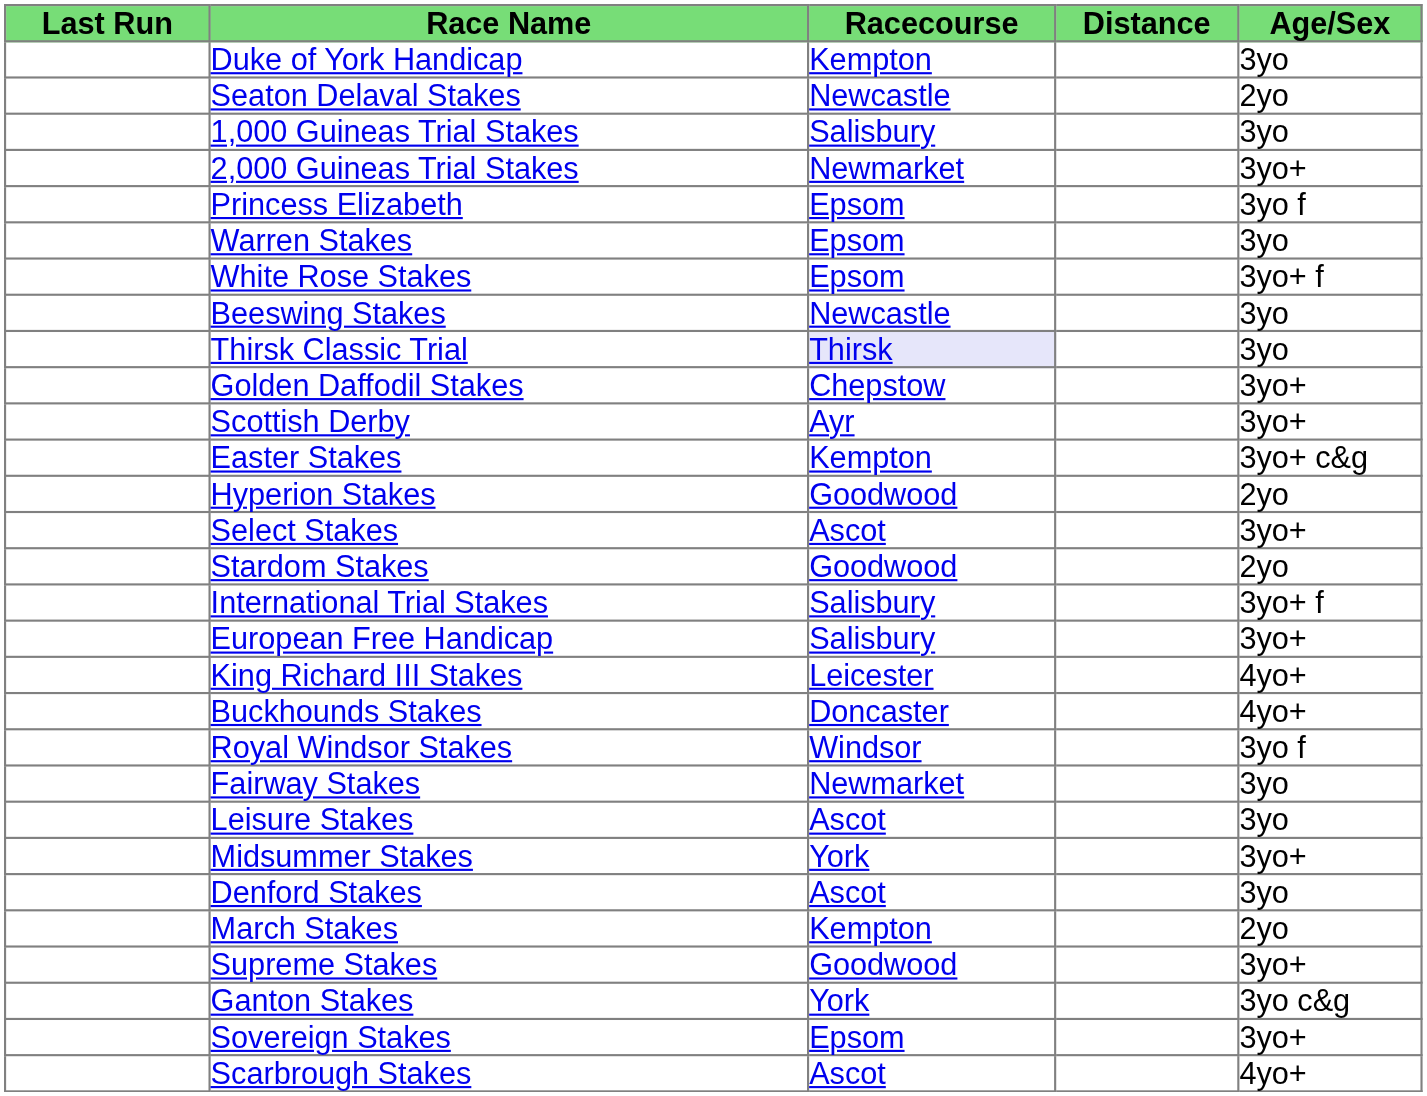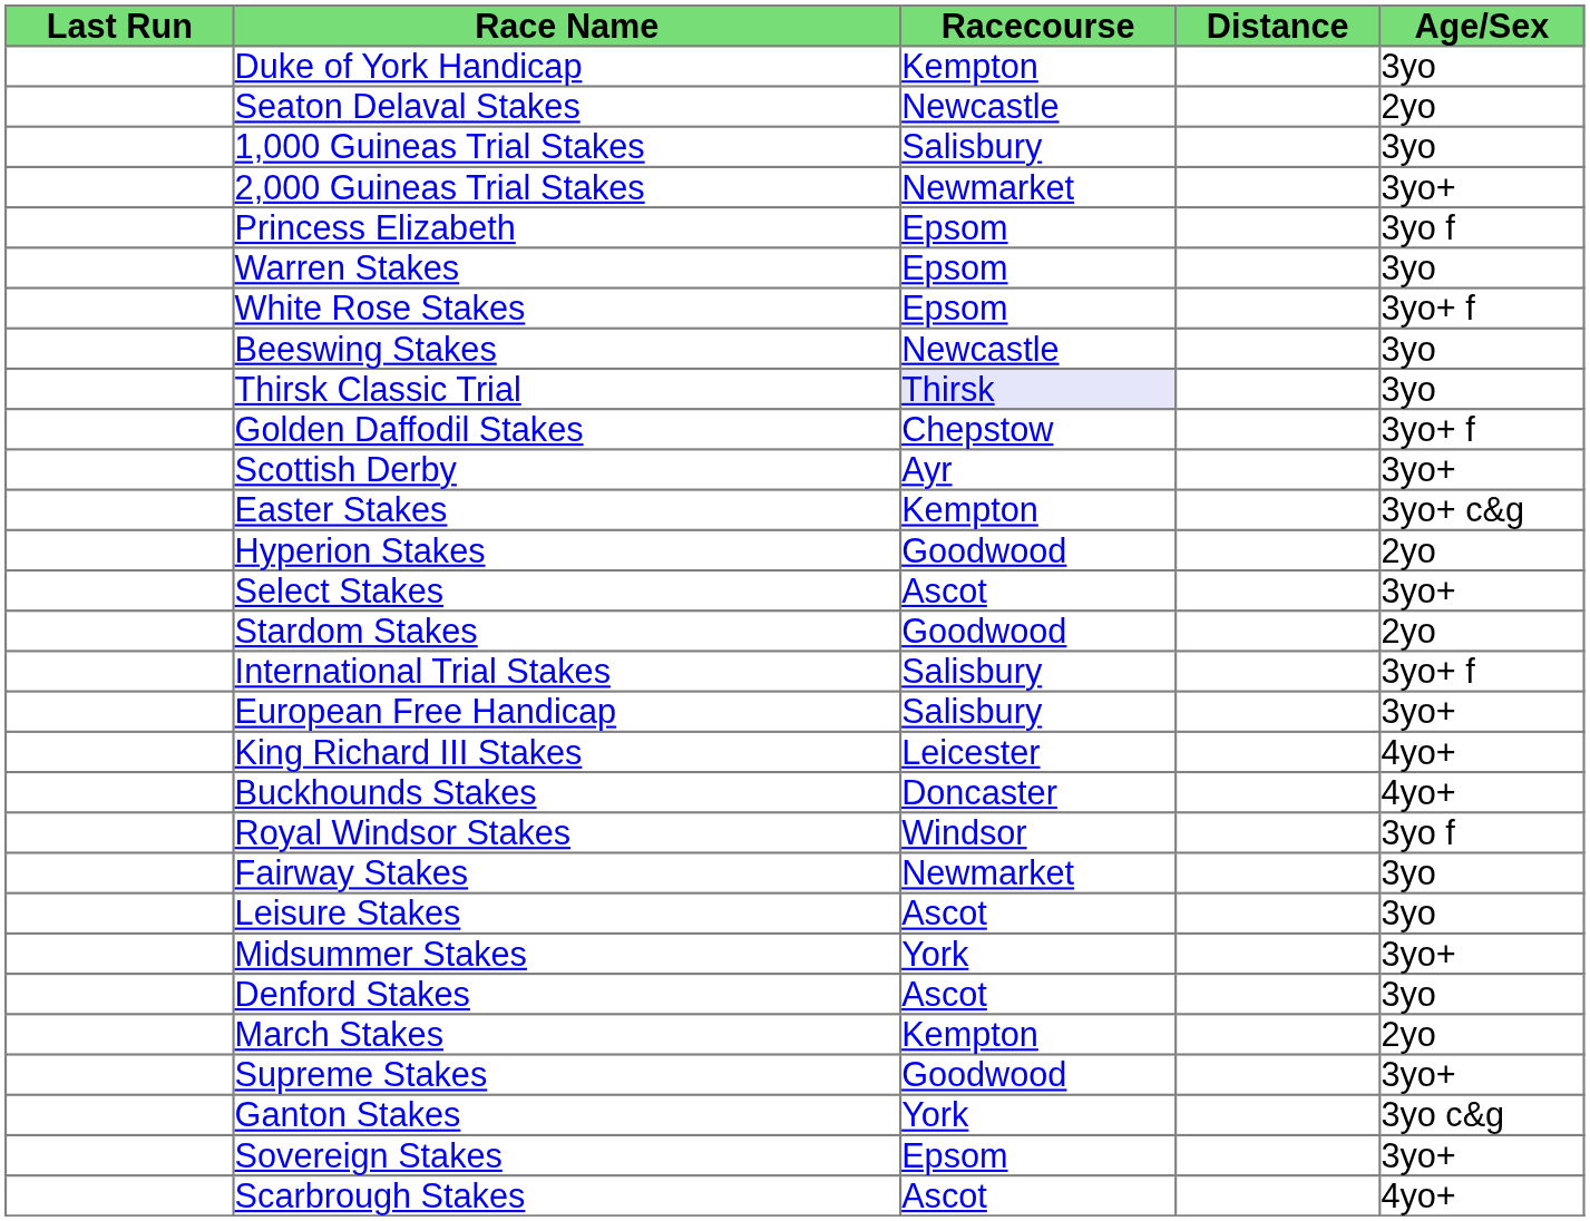 <table class = "sortable" | border="1" cellpadding="0" style="border-collapse: collapse; font-size:90%">
 <tr bgcolor="#77dd77" align="center">
 <th>Last Run</th>
 <th>Race Name</th>
 <th>Racecourse</th>
 <th>Distance</th>
 <th>Age/Sex</th>
 </tr>
 <tr>
 <td></td>
 <td><a href='#'>Duke of York Handicap</a></td>
 <td><a href='#'>Kempton</a></td>
 <td></td>
 <td>3yo</td>
 </tr>
 <tr>
 <td></td>
 <td><a href='#'>Seaton Delaval Stakes</a></td>
 <td><a href='#'>Newcastle</a></td>
 <td></td>
 <td>2yo</td>
 </tr>
 <tr>
 <td width=95px></td>
 <td width=280px><a href='#'>1,000 Guineas Trial Stakes</a></td>
 <td width=115px><a href='#'>Salisbury</a></td>
 <td width=85px></td>
 <td>3yo</td>
 </tr>
 <tr>
 <td></td>
 <td><a href='#'>2,000 Guineas Trial Stakes</a></td>
 <td><a href='#'>Newmarket</a></td>
 <td></td>
 <td>3yo+</td>
 </tr>
 <tr>
 <td></td>
 <td><a href='#'>Princess Elizabeth</a></td>
 <td><a href='#'>Epsom</a></td>
 <td></td>
 <td>3yo f</td>
 </tr>
 <tr>
 <td></td>
 <td><a href='#'>Warren Stakes</a></td>
 <td><a href='#'>Epsom</a></td>
 <td></td>
 <td>3yo</td>
 </tr>
 <tr>
 <td></td>
 <td><a href='#'>White Rose Stakes</a></td>
 <td><a href='#'>Epsom</a></td>
 <td></td>
 <td>3yo+ f</td>
 </tr>
 <tr>
 <td></td>
 <td><a href='#'>Beeswing Stakes</a></td>
 <td><a href='#'>Newcastle</a></td>
 <td></td>
 <td>3yo</td>
 </tr>
 <tr>
 <td></td>
 <td><a href='#'>Thirsk Classic Trial</a></td>
 <td style="background: lavender;"><a href='#'>Thirsk</a></td>
 <td></td>
 <td>3yo</td>
 </tr>
 <tr>
 <td></td>
 <td><a href='#'>Golden Daffodil Stakes</a></td>
 <td><a href='#'>Chepstow</a></td>
 <td></td>
-<td>3yo+</td>
+<td>3yo+ f</td>
 </tr>
 <tr>
 <td></td>
 <td><a href='#'>Scottish Derby</a></td>
 <td><a href='#'>Ayr</a></td>
 <td></td>
 <td>3yo+</td>
 </tr>
 <tr>
 <td></td>
 <td><a href='#'>Easter Stakes</a></td>
 <td><a href='#'>Kempton</a></td>
 <td></td>
 <td>3yo+ c&g</td>
 </tr>
 <tr>
 <td></td>
 <td><a href='#'>Hyperion Stakes</a></td>
 <td><a href='#'>Goodwood</a></td>
 <td></td>
 <td>2yo</td>
 </tr>
 <tr>
 <td></td>
 <td><a href='#'>Select Stakes</a></td>
 <td><a href='#'>Ascot</a></td>
 <td></td>
 <td>3yo+</td>
 </tr>
 <tr>
 <td></td>
 <td><a href='#'>Stardom Stakes</a></td>
 <td><a href='#'>Goodwood</a></td>
 <td></td>
 <td>2yo</td>
 </tr>
 <tr>
 <td></td>
 <td><a href='#'>International Trial Stakes</a></td>
 <td width=115px><a href='#'>Salisbury</a></td>
 <td></td>
 <td>3yo+ f</td>
 </tr>
 <tr>
 <td></td>
 <td><a href='#'>European Free Handicap</a></td>
 <td><a href='#'>Salisbury</a></td>
 <td></td>
 <td>3yo+</td>
 </tr>
 <tr>
 <td></td>
 <td><a href='#'>King Richard III Stakes</a></td>
 <td><a href='#'>Leicester</a></td>
 <td></td>
 <td>4yo+</td>
 </tr>
 <tr>
 <td></td>
 <td><a href='#'>Buckhounds Stakes</a></td>
 <td><a href='#'>Doncaster</a></td>
 <td></td>
 <td>4yo+</td>
 </tr>
 <tr>
 <td></td>
 <td><a href='#'>Royal Windsor Stakes</a></td>
 <td><a href='#'>Windsor</a></td>
 <td></td>
 <td width=85px>3yo f</td>
 </tr>
 <tr>
 <td></td>
 <td><a href='#'>Fairway Stakes</a></td>
 <td><a href='#'>Newmarket</a></td>
 <td></td>
 <td>3yo</td>
 </tr>
 <tr>
 <td></td>
 <td><a href='#'>Leisure Stakes</a></td>
 <td><a href='#'>Ascot</a></td>
 <td></td>
 <td>3yo</td>
 </tr>
 <tr>
 <td></td>
 <td><a href='#'>Midsummer Stakes</a></td>
 <td><a href='#'>York</a></td>
 <td></td>
 <td>3yo+</td>
 </tr>
 <tr>
 <td></td>
 <td><a href='#'>Denford Stakes</a></td>
 <td><a href='#'>Ascot</a></td>
 <td></td>
 <td>3yo</td>
 </tr>
 <tr>
 <td></td>
 <td><a href='#'>March Stakes</a></td>
 <td><a href='#'>Kempton</a></td>
 <td></td>
 <td>2yo</td>
 </tr>
 <tr>
 <td></td>
 <td><a href='#'>Supreme Stakes</a></td>
 <td><a href='#'>Goodwood</a></td>
 <td></td>
 <td>3yo+</td>
 </tr>
 <tr>
 <td></td>
 <td><a href='#'>Ganton Stakes</a></td>
 <td><a href='#'>York</a></td>
 <td></td>
 <td>3yo c&g</td>
 </tr>
 <tr>
 <td></td>
 <td><a href='#'>Sovereign Stakes</a></td>
 <td><a href='#'>Epsom</a></td>
 <td></td>
 <td>3yo+</td>
 </tr>
 <tr>
 <td></td>
 <td><a href='#'>Scarbrough Stakes</a></td>
 <td><a href='#'>Ascot</a></td>
 <td></td>
 <td>4yo+</td>
 </tr>
 </table>
